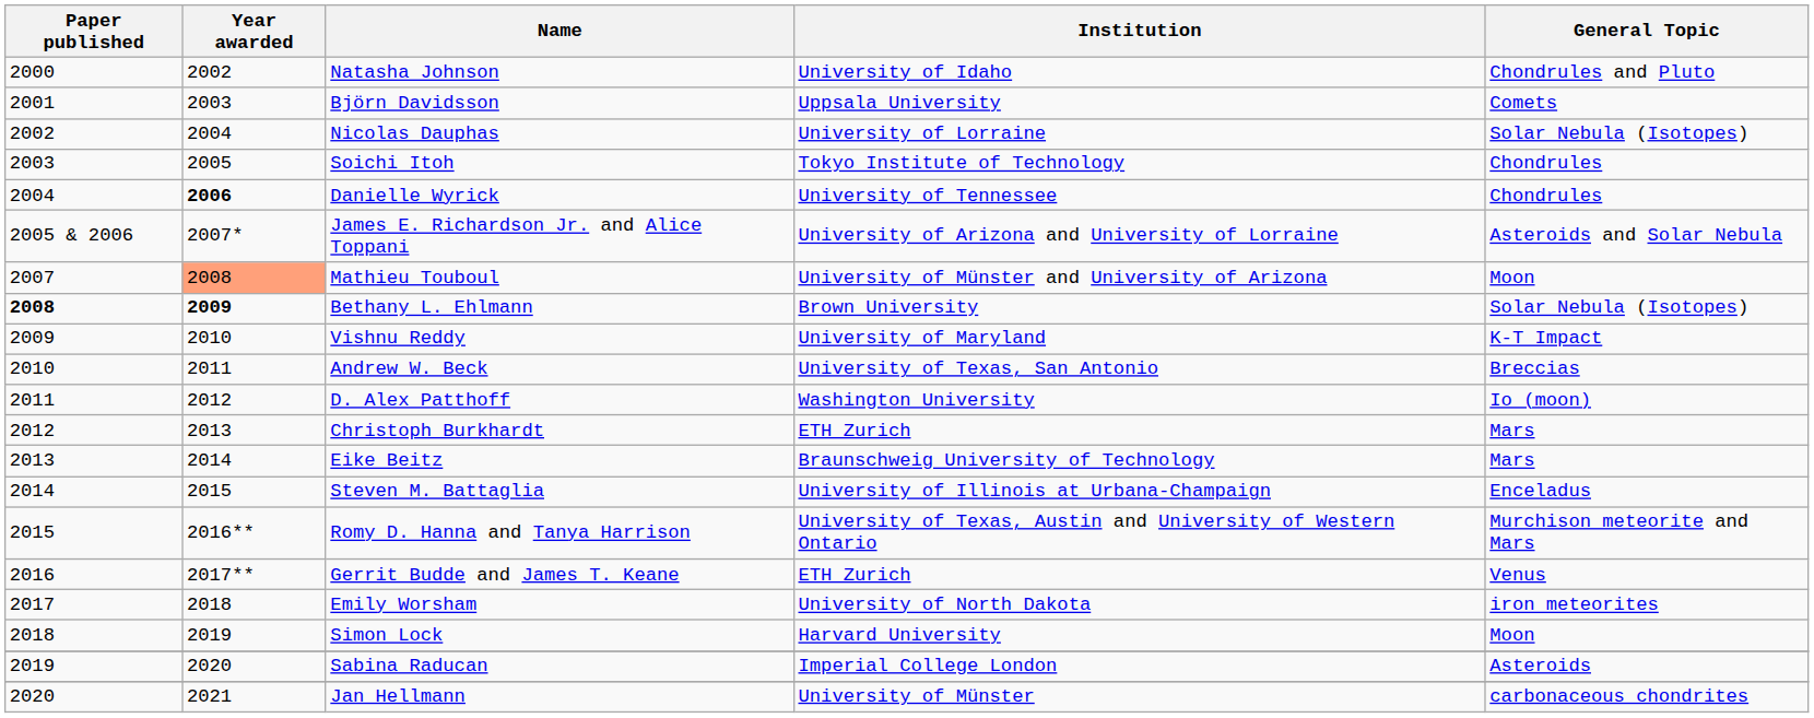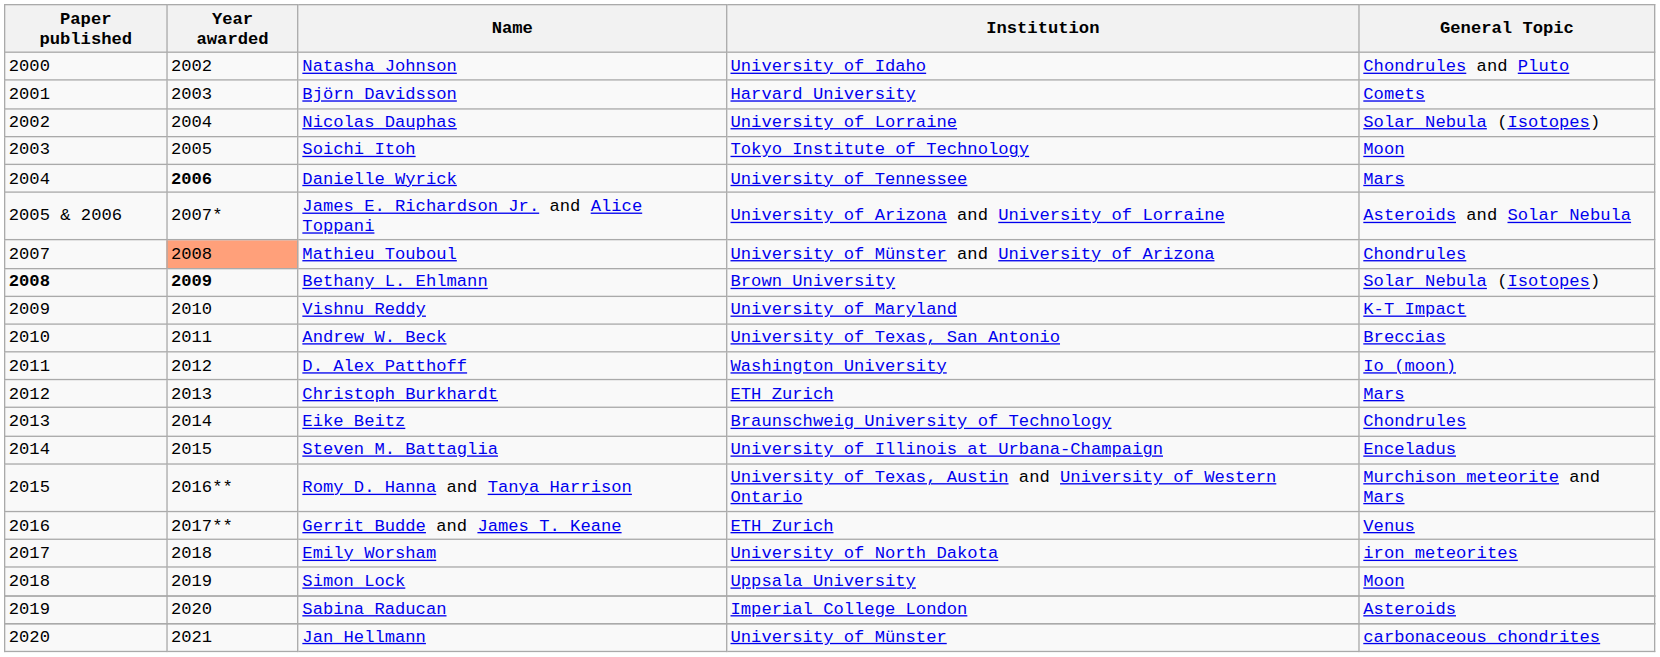 <table class="wikitable" align=center>
 <tr>
 <th>Paper published</th>
 <th>Year awarded</th>
 <th>Name</th>
 <th>Institution</th>
 <th>General Topic</th>
 </tr>
 <tr>
 <td>2000</td>
 <td>2002</td>
 <td><a href='#'>Natasha Johnson</a></td>
 <td><a href='#'>University of Idaho</a></td>
 <td><a href='#'>Chondrules</a> and <a href='#'>Pluto</a></td>
 </tr>
 <tr>
 <td>2001</td>
 <td>2003</td>
 <td><a href='#'>Björn Davidsson</a></td>
-<td><a href='#'>Uppsala University</a></td>
+<td><a href='#'>Harvard University</a></td>
 <td><a href='#'>Comets</a></td>
 </tr>
 <tr>
 <td>2002</td>
 <td>2004</td>
 <td><a href='#'>Nicolas Dauphas</a></td>
 <td><a href='#'>University of Lorraine</a></td>
 <td><a href='#'>Solar Nebula</a> (<a href='#'>Isotopes</a>)</td>
 </tr>
 <tr>
 <td>2003</td>
 <td>2005</td>
 <td><a href='#'>Soichi Itoh</a></td>
 <td><a href='#'>Tokyo Institute of Technology</a></td>
-<td><a href='#'>Chondrules</a></td>
+<td><a href='#'>Moon</a></td>
 </tr>
 <tr>
 <td>2004</td>
 <td><strong>2006</strong></td>
 <td><a href='#'>Danielle Wyrick</a></td>
 <td><a href='#'>University of Tennessee</a></td>
-<td><a href='#'>Chondrules</a></td>
+<td><a href='#'>Mars</a></td>
 </tr>
 <tr>
 <td>2005 & 2006</td>
 <td>2007*</td>
 <td><a href='#'>James E. Richardson Jr.</a> and <a href='#'>Alice Toppani</a></td>
 <td><a href='#'>University of Arizona</a> and <a href='#'>University of Lorraine</a></td>
 <td><a href='#'>Asteroids</a> and <a href='#'>Solar Nebula</a></td>
 </tr>
 <tr>
 <td>2007</td>
 <td style="background: lightsalmon;">2008</td>
 <td><a href='#'>Mathieu Touboul</a></td>
 <td><a href='#'>University of Münster</a> and <a href='#'>University of Arizona</a></td>
-<td><a href='#'>Moon</a></td>
+<td><a href='#'>Chondrules</a></td>
 </tr>
 <tr>
 <td><strong>2008</strong></td>
 <td><strong>2009</strong></td>
 <td><a href='#'>Bethany L. Ehlmann</a></td>
 <td><a href='#'>Brown University</a></td>
 <td><a href='#'>Solar Nebula</a> (<a href='#'>Isotopes</a>)</td>
 </tr>
 <tr>
 <td>2009</td>
 <td>2010</td>
 <td><a href='#'>Vishnu Reddy</a></td>
 <td><a href='#'>University of Maryland</a></td>
 <td><a href='#'>K-T Impact</a></td>
 </tr>
 <tr>
 <td>2010</td>
 <td>2011</td>
 <td><a href='#'>Andrew W. Beck</a></td>
 <td><a href='#'>University of Texas, San Antonio</a></td>
 <td><a href='#'>Breccias</a></td>
 </tr>
 <tr>
 <td>2011</td>
 <td>2012</td>
 <td><a href='#'>D. Alex Patthoff</a></td>
 <td><a href='#'>Washington University</a></td>
 <td><a href='#'>Io (moon)</a></td>
 </tr>
 <tr>
 <td>2012</td>
 <td>2013</td>
 <td><a href='#'>Christoph Burkhardt</a></td>
 <td><a href='#'>ETH Zurich</a></td>
 <td><a href='#'>Mars</a></td>
 </tr>
 <tr>
 <td>2013</td>
 <td>2014</td>
 <td><a href='#'>Eike Beitz</a></td>
 <td><a href='#'>Braunschweig University of Technology</a></td>
-<td><a href='#'>Mars</a></td>
+<td><a href='#'>Chondrules</a></td>
 </tr>
 <tr>
 <td>2014</td>
 <td>2015</td>
 <td><a href='#'>Steven M. Battaglia</a></td>
 <td><a href='#'>University of Illinois at Urbana-Champaign</a></td>
 <td><a href='#'>Enceladus</a></td>
 </tr>
 <tr>
 <td>2015</td>
 <td>2016**</td>
 <td><a href='#'>Romy D. Hanna</a> and <a href='#'>Tanya Harrison</a></td>
 <td><a href='#'>University of Texas, Austin</a> and <a href='#'>University of Western Ontario</a></td>
 <td><a href='#'>Murchison meteorite</a> and <a href='#'>Mars</a></td>
 </tr>
 <tr>
 <td>2016</td>
 <td>2017**</td>
 <td><a href='#'>Gerrit Budde</a> and <a href='#'>James T. Keane</a></td>
 <td><a href='#'>ETH Zurich</a></td>
 <td><a href='#'>Venus</a></td>
 </tr>
 <tr>
 <td>2017</td>
 <td>2018</td>
 <td><a href='#'>Emily Worsham</a></td>
 <td><a href='#'>University of North Dakota</a></td>
 <td><a href='#'>iron meteorites</a></td>
 </tr>
 <tr>
 <td>2018</td>
 <td>2019</td>
 <td><a href='#'>Simon Lock</a></td>
-<td><a href='#'>Harvard University</a></td>
+<td><a href='#'>Uppsala University</a></td>
 <td><a href='#'>Moon</a></td>
 </tr>
 <tr>
 </tr>
 <tr>
 <td>2019</td>
 <td>2020</td>
 <td><a href='#'>Sabina Raducan</a></td>
 <td><a href='#'>Imperial College London</a></td>
 <td><a href='#'>Asteroids</a></td>
 </tr>
 <tr>
 </tr>
 <tr>
 <td>2020</td>
 <td>2021</td>
 <td><a href='#'>Jan Hellmann</a></td>
 <td><a href='#'>University of Münster</a></td>
 <td><a href='#'>carbonaceous chondrites</a></td>
 </tr>
 </table>
